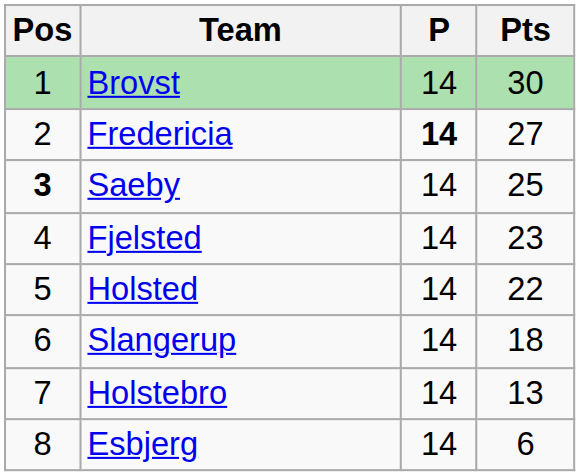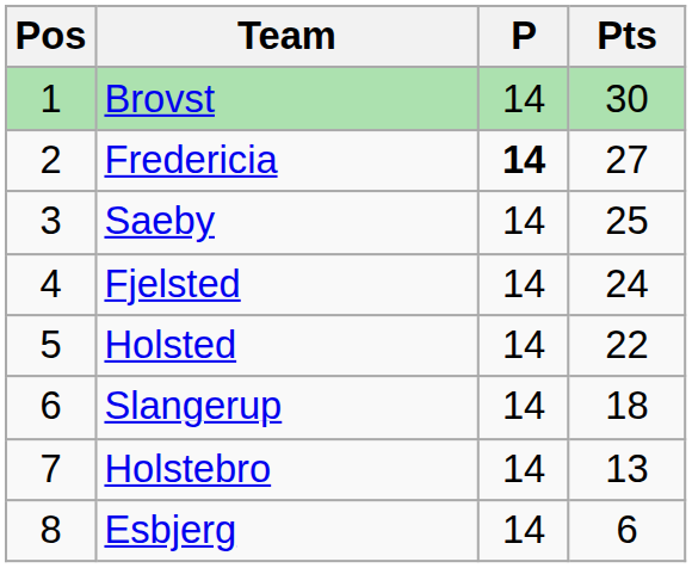 <table class="wikitable" style="font-size: 100%">
 <tr>
 <th width=20>Pos</th>
 <th width=150>Team</th>
 <th width=30>P</th>
 <th width=40>Pts</th>
 </tr>
 <tr align=center style="background:#ACE1AF;">
 <td>1</td>
 <td align="left"><a href='#'>Brovst</a></td>
 <td>14</td>
 <td>30</td>
 </tr>
 <tr align=center>
 <td>2</td>
 <td align="left"><a href='#'>Fredericia</a></td>
 <td><strong>14</strong></td>
 <td>27</td>
 </tr>
 <tr align=center>
-<td><strong>3</strong></td>
+<td>3</td>
 <td align="left"><a href='#'>Saeby</a></td>
 <td>14</td>
 <td>25</td>
 </tr>
 <tr align=center>
 <td>4</td>
 <td align="left"><a href='#'>Fjelsted</a></td>
 <td>14</td>
-<td>23</td>
+<td>24</td>
 </tr>
 <tr align=center>
 <td>5</td>
 <td align="left"><a href='#'>Holsted</a></td>
 <td>14</td>
 <td>22</td>
 </tr>
 <tr align=center>
 <td>6</td>
 <td align="left"><a href='#'>Slangerup</a></td>
 <td>14</td>
 <td>18</td>
 </tr>
 <tr align=center>
 <td>7</td>
 <td align="left"><a href='#'>Holstebro</a></td>
 <td>14</td>
 <td>13</td>
 </tr>
 <tr align=center>
 <td>8</td>
 <td align="left"><a href='#'>Esbjerg</a></td>
 <td>14</td>
 <td>6</td>
 </tr>
 </table>
